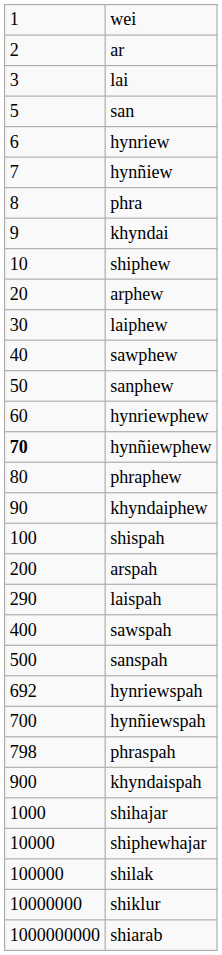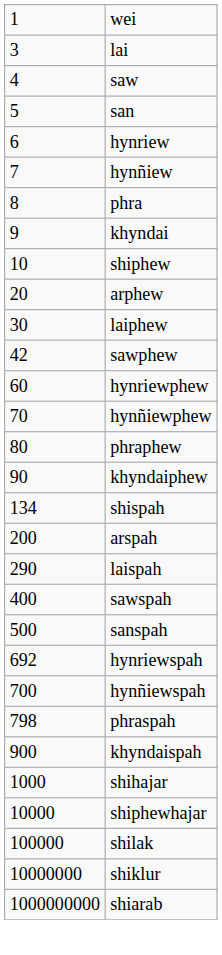 <table border="2" cellpadding="4" cellspacing="0" style="margin: 1em 1em 1em 0; background: #f9f9f9; border: 1px #aaa solid; border-collapse: collapse;">
 <tr>
 <td>1</td>
 <td>wei</td>
 </tr>
 <tr>
-<td>2</td>
-<td>ar</td>
+<td>3</td>
+<td>lai</td>
 </tr>
 <tr>
-<td>3</td>
-<td>lai</td>
+<td>4</td>
+<td>saw</td>
 </tr>
 <tr>
 <td>5</td>
 <td>san</td>
 </tr>
 <tr>
 <td>6</td>
 <td>hynriew</td>
 </tr>
 <tr>
 <td>7</td>
 <td>hynñiew</td>
 </tr>
 <tr>
 <td>8</td>
 <td>phra</td>
 </tr>
 <tr>
 <td>9</td>
 <td>khyndai</td>
 </tr>
 <tr>
 <td>10</td>
 <td>shiphew</td>
 </tr>
 <tr>
 <td>20</td>
 <td>arphew</td>
 </tr>
 <tr>
 <td>30</td>
 <td>laiphew</td>
 </tr>
 <tr>
-<td>40</td>
+<td>42</td>
 <td>sawphew</td>
-</tr>
-<tr>
-<td>50</td>
-<td>sanphew</td>
 </tr>
 <tr>
 <td>60</td>
 <td>hynriewphew</td>
 </tr>
 <tr>
-<td><strong>70</strong></td>
+<td>70</td>
 <td>hynñiewphew</td>
 </tr>
 <tr>
 <td>80</td>
 <td>phraphew</td>
 </tr>
 <tr>
 <td>90</td>
 <td>khyndaiphew</td>
 </tr>
 <tr>
-<td>100</td>
+<td>134</td>
 <td>shispah</td>
 </tr>
 <tr>
 <td>200</td>
 <td>arspah</td>
 </tr>
 <tr>
 <td>290</td>
 <td>laispah</td>
 </tr>
 <tr>
 <td>400</td>
 <td>sawspah</td>
 </tr>
 <tr>
 <td>500</td>
 <td>sanspah</td>
 </tr>
 <tr>
 <td>692</td>
 <td>hynriewspah</td>
 </tr>
 <tr>
 <td>700</td>
 <td>hynñiewspah</td>
 </tr>
 <tr>
 <td>798</td>
 <td>phraspah</td>
 </tr>
 <tr>
 <td>900</td>
 <td>khyndaispah</td>
 </tr>
 <tr>
 <td>1000</td>
 <td>shihajar</td>
 </tr>
 <tr>
 <td>10000</td>
 <td>shiphewhajar</td>
 </tr>
 <tr>
 <td>100000</td>
 <td>shilak</td>
 </tr>
 <tr>
 <td>10000000</td>
 <td>shiklur</td>
 </tr>
 <tr>
 <td>1000000000</td>
 <td>shiarab</td>
 </tr>
 </table>
